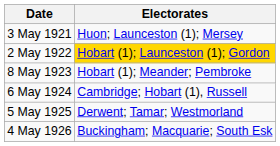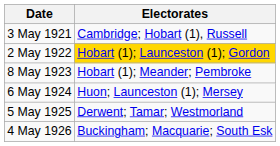 <table class=wikitable>
 <tr>
 <th>Date</th>
 <th>Electorates</th>
 </tr>
 <tr>
 <td>3 May 1921</td>
-<td><a href='#'>Huon</a>; <a href='#'>Launceston</a> (1); <a href='#'>Mersey</a></td>
+<td><a href='#'>Cambridge</a>; <a href='#'>Hobart</a> (1), <a href='#'>Russell</a></td>
 </tr>
 <tr>
 <td>2 May 1922</td>
 <td style="background: gold;"><a href='#'>Hobart</a> (1); <a href='#'>Launceston</a> (1); <a href='#'>Gordon</a></td>
 </tr>
 <tr>
 <td>8 May 1923</td>
 <td><a href='#'>Hobart</a> (1); <a href='#'>Meander</a>; <a href='#'>Pembroke</a></td>
 </tr>
 <tr>
 <td>6 May 1924</td>
-<td><a href='#'>Cambridge</a>; <a href='#'>Hobart</a> (1), <a href='#'>Russell</a></td>
+<td><a href='#'>Huon</a>; <a href='#'>Launceston</a> (1); <a href='#'>Mersey</a></td>
 </tr>
 <tr>
 <td>5 May 1925</td>
 <td><a href='#'>Derwent</a>; <a href='#'>Tamar</a>; <a href='#'>Westmorland</a></td>
 </tr>
 <tr>
 <td>4 May 1926</td>
 <td><a href='#'>Buckingham</a>; <a href='#'>Macquarie</a>; <a href='#'>South Esk</a></td>
 </tr>
 </table>
